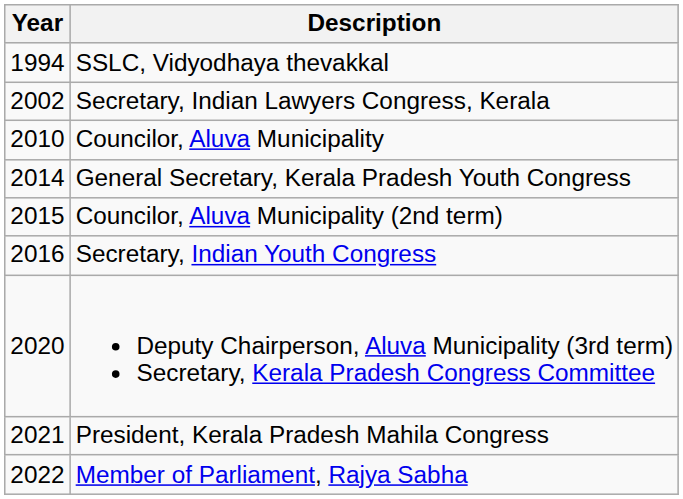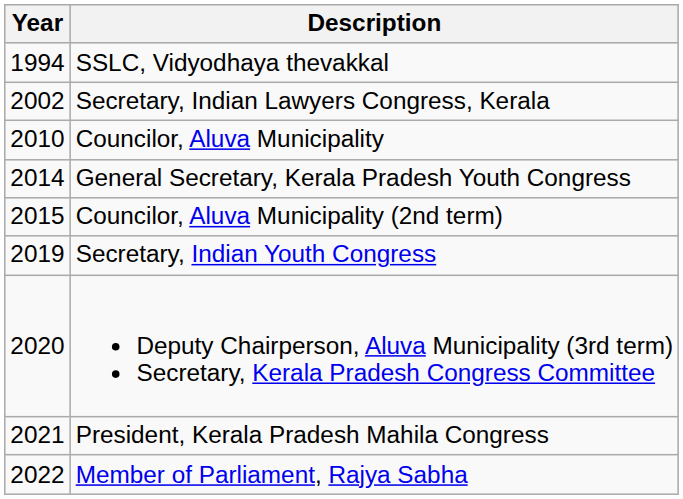 <table class="wikitable">
 <tr>
 <th>Year</th>
 <th>Description</th>
 </tr>
 <tr>
 <td>1994</td>
 <td>SSLC, Vidyodhaya thevakkal</td>
 </tr>
 <tr>
 <td>2002</td>
 <td>Secretary, Indian Lawyers Congress, Kerala</td>
 </tr>
 <tr>
 <td>2010</td>
 <td>Councilor, <a href='#'>Aluva</a> Municipality</td>
 </tr>
 <tr>
 <td>2014</td>
 <td>General Secretary, Kerala Pradesh Youth Congress</td>
 </tr>
 <tr>
 <td>2015</td>
 <td>Councilor, <a href='#'>Aluva</a> Municipality (2nd term)</td>
 </tr>
 <tr>
-<td>2016</td>
+<td>2019</td>
 <td>Secretary, <a href='#'>Indian Youth Congress</a></td>
 </tr>
 <tr>
 <td>2020</td>
 <td><br><ul><li>Deputy Chairperson, <a href='#'>Aluva</a> Municipality (3rd term)</li><li>Secretary, <a href='#'>Kerala Pradesh Congress Committee</a></li></ul></td>
 </tr>
 <tr>
 <td>2021</td>
 <td>President, Kerala Pradesh Mahila Congress</td>
 </tr>
 <tr>
 <td>2022</td>
 <td><a href='#'>Member of Parliament</a>, <a href='#'>Rajya Sabha</a></td>
 </tr>
 </table>
